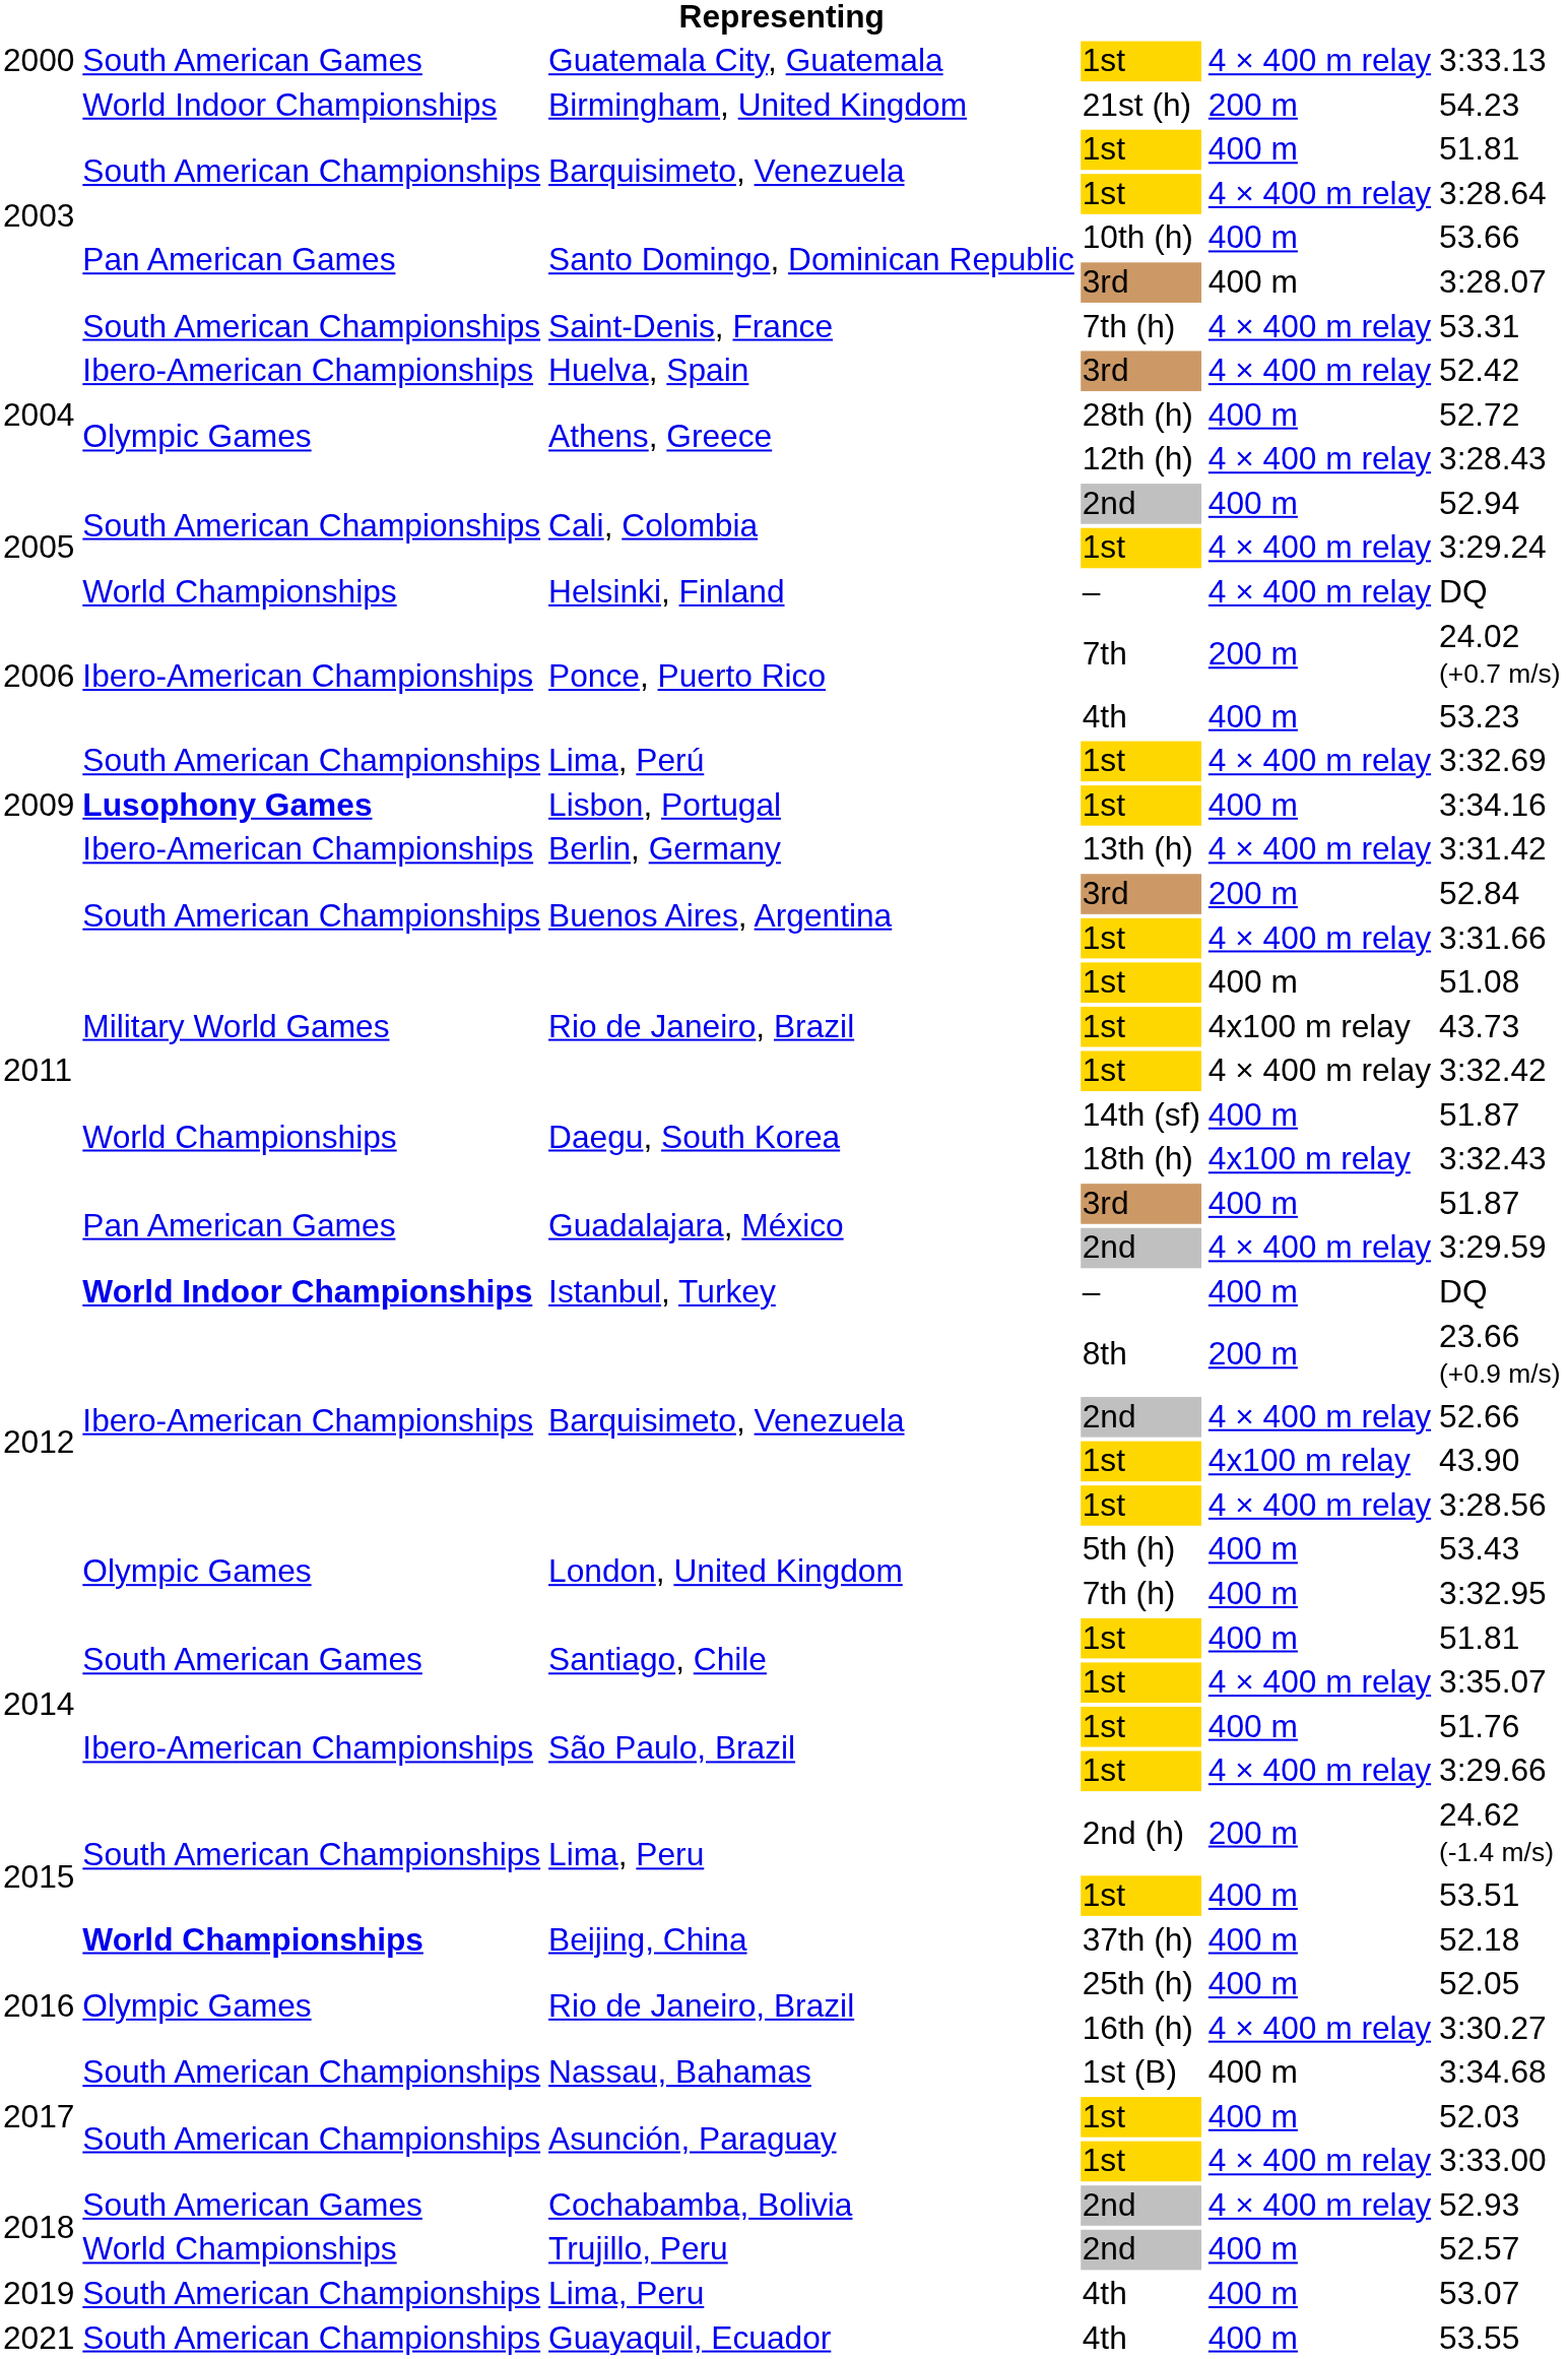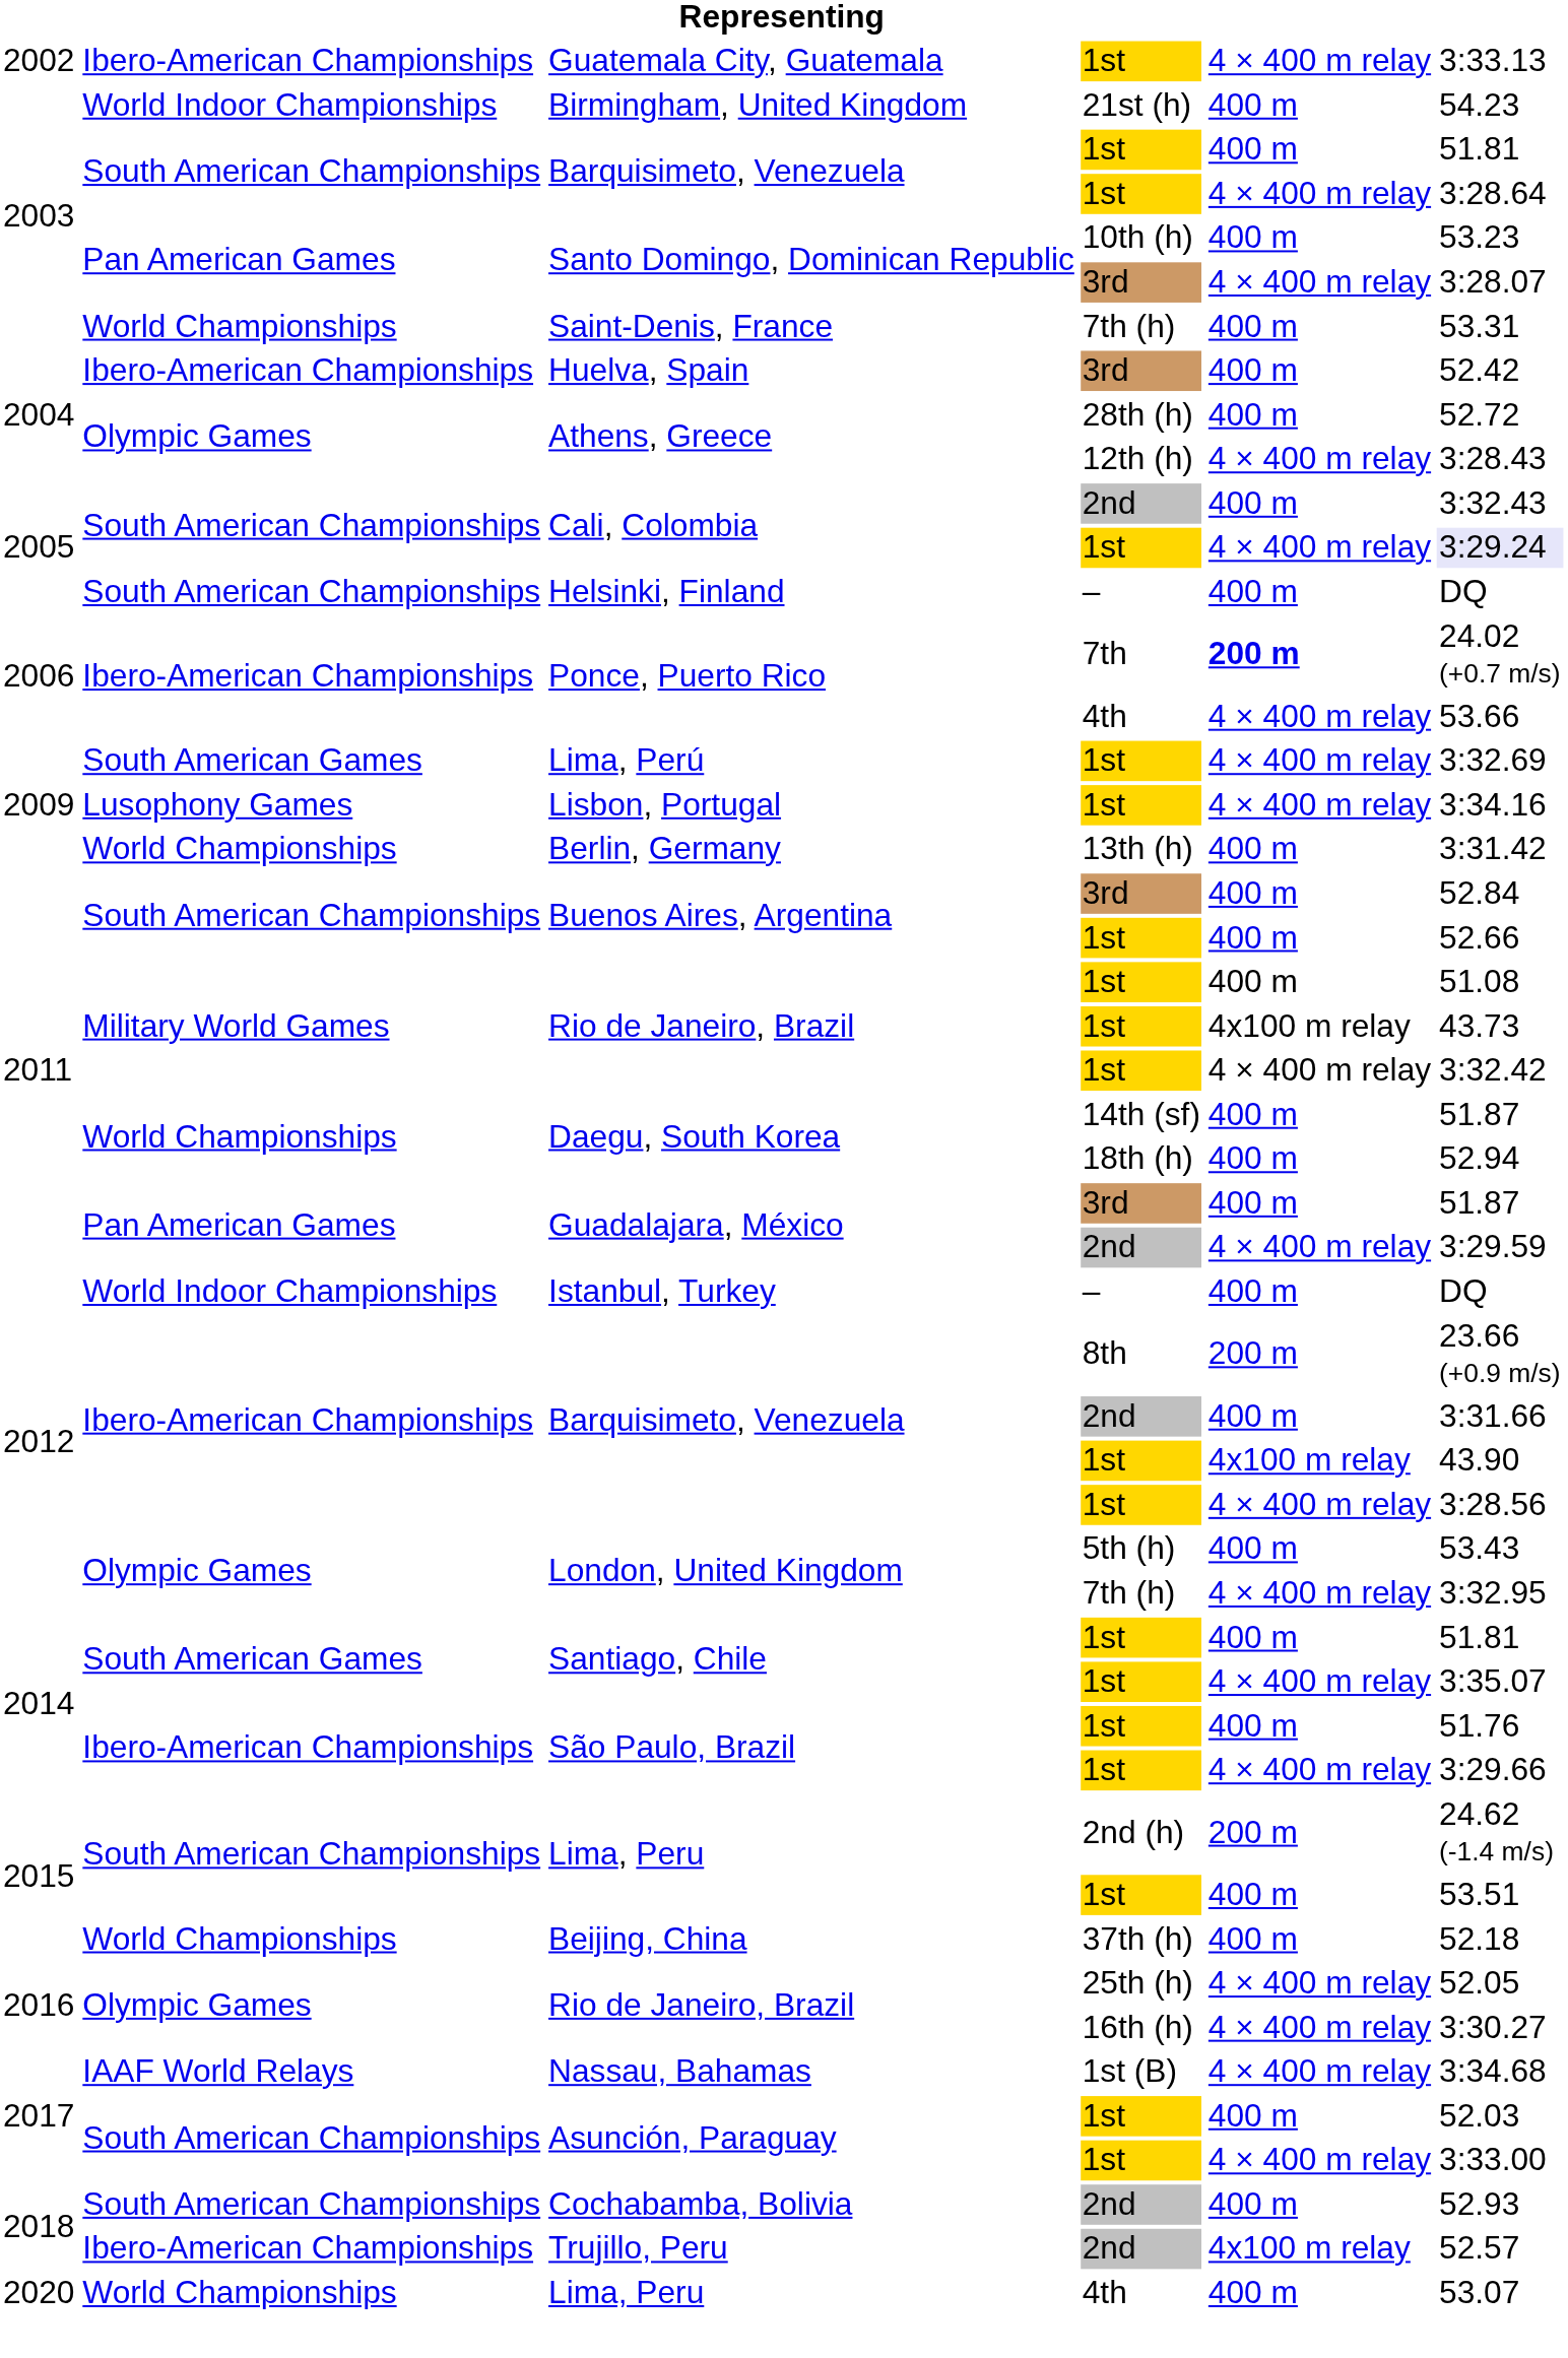 <table>
 <tr>
 <th colspan="6">Representing </th>
 </tr>
 <tr>
-<td>2000</td>
-<td><a href='#'>South American Games</a></td>
+<td>2002</td>
+<td><a href='#'>Ibero-American Championships</a></td>
 <td><a href='#'>Guatemala City</a>, <a href='#'>Guatemala</a></td>
 <td bgcolor=gold>1st</td>
 <td><a href='#'>4 × 400 m relay</a></td>
 <td>3:33.13</td>
 </tr>
 <tr>
 <td rowspan=6>2003</td>
 <td><a href='#'>World Indoor Championships</a></td>
 <td><a href='#'>Birmingham</a>, <a href='#'>United Kingdom</a></td>
 <td>21st (h)</td>
-<td><a href='#'>200 m</a></td>
+<td><a href='#'>400 m</a></td>
 <td>54.23</td>
 </tr>
 <tr>
 <td rowspan=2><a href='#'>South American Championships</a></td>
 <td rowspan=2><a href='#'>Barquisimeto</a>, <a href='#'>Venezuela</a></td>
 <td bgcolor=gold>1st</td>
 <td><a href='#'>400 m</a></td>
 <td>51.81</td>
 </tr>
 <tr>
 <td bgcolor=gold>1st</td>
 <td><a href='#'>4 × 400 m relay</a></td>
 <td>3:28.64</td>
 </tr>
 <tr>
 <td rowspan=2><a href='#'>Pan American Games</a></td>
 <td rowspan=2><a href='#'>Santo Domingo</a>, <a href='#'>Dominican Republic</a></td>
 <td>10th (h)</td>
 <td><a href='#'>400 m</a></td>
-<td>53.66</td>
+<td>53.23</td>
 </tr>
 <tr>
 <td bgcolor="cc9966">3rd</td>
-<td>400 m</td>
+<td><a href='#'>4 × 400 m relay</a></td>
 <td>3:28.07</td>
 </tr>
 <tr>
-<td><a href='#'>South American Championships</a></td>
+<td><a href='#'>World Championships</a></td>
 <td><a href='#'>Saint-Denis</a>, <a href='#'>France</a></td>
 <td>7th (h)</td>
-<td><a href='#'>4 × 400 m relay</a></td>
+<td><a href='#'>400 m</a></td>
 <td>53.31</td>
 </tr>
 <tr>
 <td rowspan=3>2004</td>
 <td><a href='#'>Ibero-American Championships</a></td>
 <td><a href='#'>Huelva</a>, <a href='#'>Spain</a></td>
 <td bgcolor="cc9966">3rd</td>
-<td><a href='#'>4 × 400 m relay</a></td>
+<td><a href='#'>400 m</a></td>
 <td>52.42</td>
 </tr>
 <tr>
 <td rowspan=2><a href='#'>Olympic Games</a></td>
 <td rowspan=2><a href='#'>Athens</a>, <a href='#'>Greece</a></td>
 <td>28th (h)</td>
 <td><a href='#'>400 m</a></td>
 <td>52.72</td>
 </tr>
 <tr>
 <td>12th (h)</td>
 <td><a href='#'>4 × 400 m relay</a></td>
 <td>3:28.43</td>
 </tr>
 <tr>
 <td rowspan=3>2005</td>
 <td rowspan=2><a href='#'>South American Championships</a></td>
 <td rowspan=2><a href='#'>Cali</a>, <a href='#'>Colombia</a></td>
 <td bgcolor=silver>2nd</td>
 <td><a href='#'>400 m</a></td>
-<td>52.94</td>
+<td>3:32.43</td>
 </tr>
 <tr>
 <td bgcolor=gold>1st</td>
 <td><a href='#'>4 × 400 m relay</a></td>
-<td>3:29.24</td>
+<td style="background: lavender;">3:29.24</td>
 </tr>
 <tr>
-<td><a href='#'>World Championships</a></td>
+<td><a href='#'>South American Championships</a></td>
 <td><a href='#'>Helsinki</a>, <a href='#'>Finland</a></td>
 <td>–</td>
-<td><a href='#'>4 × 400 m relay</a></td>
+<td><a href='#'>400 m</a></td>
 <td>DQ</td>
 </tr>
 <tr>
 <td rowspan=2>2006</td>
 <td rowspan=2><a href='#'>Ibero-American Championships</a></td>
 <td rowspan=2><a href='#'>Ponce</a>, <a href='#'>Puerto Rico</a></td>
 <td>7th</td>
-<td><a href='#'>200 m</a></td>
+<td><strong><a href='#'>200 m</a></strong></td>
 <td>24.02<br><small>(+0.7 m/s)</small></td>
 </tr>
 <tr>
 <td>4th</td>
-<td><a href='#'>400 m</a></td>
-<td>53.23</td>
+<td><a href='#'>4 × 400 m relay</a></td>
+<td>53.66</td>
 </tr>
 <tr>
 <td rowspan=3>2009</td>
-<td><a href='#'>South American Championships</a></td>
+<td><a href='#'>South American Games</a></td>
 <td><a href='#'>Lima</a>, <a href='#'>Perú</a></td>
 <td bgcolor=gold>1st</td>
 <td><a href='#'>4 × 400 m relay</a></td>
 <td>3:32.69</td>
 </tr>
 <tr>
-<td><strong><a href='#'>Lusophony Games</a></strong></td>
+<td><a href='#'>Lusophony Games</a></td>
 <td><a href='#'>Lisbon</a>, <a href='#'>Portugal</a></td>
 <td bgcolor=gold>1st</td>
-<td><a href='#'>400 m</a></td>
+<td><a href='#'>4 × 400 m relay</a></td>
 <td>3:34.16</td>
 </tr>
 <tr>
-<td><a href='#'>Ibero-American Championships</a></td>
+<td><a href='#'>World Championships</a></td>
 <td><a href='#'>Berlin</a>, <a href='#'>Germany</a></td>
 <td>13th (h)</td>
-<td><a href='#'>4 × 400 m relay</a></td>
+<td><a href='#'>400 m</a></td>
 <td>3:31.42</td>
 </tr>
 <tr>
 <td rowspan=9>2011</td>
 <td rowspan=2><a href='#'>South American Championships</a></td>
 <td rowspan=2><a href='#'>Buenos Aires</a>, <a href='#'>Argentina</a></td>
 <td bgcolor="cc9966">3rd</td>
-<td><a href='#'>200 m</a></td>
+<td><a href='#'>400 m</a></td>
 <td>52.84</td>
 </tr>
 <tr>
 <td bgcolor=gold>1st</td>
-<td><a href='#'>4 × 400 m relay</a></td>
-<td>3:31.66</td>
+<td><a href='#'>400 m</a></td>
+<td>52.66</td>
 </tr>
 <tr>
 <td rowspan=3><a href='#'>Military World Games</a></td>
 <td rowspan=3><a href='#'>Rio de Janeiro</a>, <a href='#'>Brazil</a></td>
 <td bgcolor=gold>1st</td>
 <td>400 m</td>
 <td>51.08</td>
 </tr>
 <tr>
 <td bgcolor=gold>1st</td>
 <td>4x100 m relay</td>
 <td>43.73</td>
 </tr>
 <tr>
 <td bgcolor=gold>1st</td>
 <td>4 × 400 m relay</td>
 <td>3:32.42</td>
 </tr>
 <tr>
 <td rowspan=2><a href='#'>World Championships</a></td>
 <td rowspan=2><a href='#'>Daegu</a>, <a href='#'>South Korea</a></td>
 <td>14th (sf)</td>
 <td><a href='#'>400 m</a></td>
 <td>51.87</td>
 </tr>
 <tr>
 <td>18th (h)</td>
-<td><a href='#'>4x100 m relay</a></td>
-<td>3:32.43</td>
+<td><a href='#'>400 m</a></td>
+<td>52.94</td>
 </tr>
 <tr>
 <td rowspan=2><a href='#'>Pan American Games</a></td>
 <td rowspan=2><a href='#'>Guadalajara</a>, <a href='#'>México</a></td>
 <td bgcolor="cc9966">3rd</td>
 <td><a href='#'>400 m</a></td>
 <td>51.87</td>
 </tr>
 <tr>
 <td bgcolor=silver>2nd</td>
 <td><a href='#'>4 × 400 m relay</a></td>
 <td>3:29.59</td>
 </tr>
 <tr>
 <td rowspan=7>2012</td>
-<td><strong><a href='#'>World Indoor Championships</a></strong></td>
+<td><a href='#'>World Indoor Championships</a></td>
 <td><a href='#'>Istanbul</a>, <a href='#'>Turkey</a></td>
 <td>–</td>
 <td><a href='#'>400 m</a></td>
 <td>DQ</td>
 </tr>
 <tr>
 <td rowspan=4><a href='#'>Ibero-American Championships</a></td>
 <td rowspan=4><a href='#'>Barquisimeto</a>, <a href='#'>Venezuela</a></td>
 <td>8th</td>
 <td><a href='#'>200 m</a></td>
 <td>23.66<br><small>(+0.9 m/s)</small></td>
 </tr>
 <tr>
 <td bgcolor=silver>2nd</td>
-<td><a href='#'>4 × 400 m relay</a></td>
-<td>52.66</td>
+<td><a href='#'>400 m</a></td>
+<td>3:31.66</td>
 </tr>
 <tr>
 <td bgcolor=gold>1st</td>
 <td><a href='#'>4x100 m relay</a></td>
 <td>43.90</td>
 </tr>
 <tr>
 <td bgcolor=gold>1st</td>
 <td><a href='#'>4 × 400 m relay</a></td>
 <td>3:28.56</td>
 </tr>
 <tr>
 <td rowspan=2><a href='#'>Olympic Games</a></td>
 <td rowspan=2><a href='#'>London</a>, <a href='#'>United Kingdom</a></td>
 <td>5th (h)</td>
 <td><a href='#'>400 m</a></td>
 <td>53.43</td>
 </tr>
 <tr>
 <td>7th (h)</td>
-<td><a href='#'>400 m</a></td>
+<td><a href='#'>4 × 400 m relay</a></td>
 <td>3:32.95</td>
 </tr>
 <tr>
 <td rowspan=4>2014</td>
 <td rowspan=2><a href='#'>South American Games</a></td>
 <td rowspan=2><a href='#'>Santiago</a>, <a href='#'>Chile</a></td>
 <td bgcolor=gold>1st</td>
 <td><a href='#'>400 m</a></td>
 <td>51.81</td>
 </tr>
 <tr>
 <td bgcolor=gold>1st</td>
 <td><a href='#'>4 × 400 m relay</a></td>
 <td>3:35.07</td>
 </tr>
 <tr>
 <td rowspan=2><a href='#'>Ibero-American Championships</a></td>
 <td rowspan=2><a href='#'>São Paulo, Brazil</a></td>
 <td bgcolor=gold>1st</td>
 <td><a href='#'>400 m</a></td>
 <td>51.76</td>
 </tr>
 <tr>
 <td bgcolor=gold>1st</td>
 <td><a href='#'>4 × 400 m relay</a></td>
 <td>3:29.66</td>
 </tr>
 <tr>
 <td rowspan=3>2015</td>
 <td rowspan=2><a href='#'>South American Championships</a></td>
 <td rowspan=2><a href='#'>Lima</a>, <a href='#'>Peru</a></td>
 <td>2nd (h)</td>
 <td><a href='#'>200 m</a></td>
 <td>24.62<br><small>(-1.4 m/s)</small></td>
 </tr>
 <tr>
 <td bgcolor=gold>1st</td>
 <td><a href='#'>400 m</a></td>
 <td>53.51</td>
 </tr>
 <tr>
-<td><strong><a href='#'>World Championships</a></strong></td>
+<td><a href='#'>World Championships</a></td>
 <td><a href='#'>Beijing, China</a></td>
 <td>37th (h)</td>
 <td><a href='#'>400 m</a></td>
 <td>52.18</td>
 </tr>
 <tr>
 <td rowspan=2>2016</td>
 <td rowspan=2><a href='#'>Olympic Games</a></td>
 <td rowspan=2><a href='#'>Rio de Janeiro, Brazil</a></td>
 <td>25th (h)</td>
-<td><a href='#'>400 m</a></td>
+<td><a href='#'>4 × 400 m relay</a></td>
 <td>52.05</td>
 </tr>
 <tr>
 <td>16th (h)</td>
 <td><a href='#'>4 × 400 m relay</a></td>
 <td>3:30.27</td>
 </tr>
 <tr>
 <td rowspan=3>2017</td>
-<td><a href='#'>South American Championships</a></td>
+<td><a href='#'>IAAF World Relays</a></td>
 <td><a href='#'>Nassau, Bahamas</a></td>
 <td>1st (B)</td>
-<td>400 m</td>
+<td><a href='#'>4 × 400 m relay</a></td>
 <td>3:34.68</td>
 </tr>
 <tr>
 <td rowspan=2><a href='#'>South American Championships</a></td>
 <td rowspan=2><a href='#'>Asunción, Paraguay</a></td>
 <td bgcolor=gold>1st</td>
 <td><a href='#'>400 m</a></td>
 <td>52.03</td>
 </tr>
 <tr>
 <td bgcolor=gold>1st</td>
 <td><a href='#'>4 × 400 m relay</a></td>
 <td>3:33.00</td>
 </tr>
 <tr>
 <td rowspan=2>2018</td>
-<td><a href='#'>South American Games</a></td>
+<td><a href='#'>South American Championships</a></td>
 <td><a href='#'>Cochabamba, Bolivia</a></td>
 <td bgcolor=silver>2nd</td>
-<td><a href='#'>4 × 400 m relay</a></td>
+<td><a href='#'>400 m</a></td>
 <td>52.93</td>
 </tr>
 <tr>
-<td><a href='#'>World Championships</a></td>
+<td><a href='#'>Ibero-American Championships</a></td>
 <td><a href='#'>Trujillo, Peru</a></td>
 <td bgcolor=silver>2nd</td>
-<td><a href='#'>400 m</a></td>
+<td><a href='#'>4x100 m relay</a></td>
 <td>52.57</td>
 </tr>
 <tr>
-<td>2019</td>
-<td><a href='#'>South American Championships</a></td>
+<td>2020</td>
+<td><a href='#'>World Championships</a></td>
 <td><a href='#'>Lima, Peru</a></td>
 <td>4th</td>
 <td><a href='#'>400 m</a></td>
 <td>53.07</td>
 </tr>
-<tr>
-<td>2021</td>
-<td><a href='#'>South American Championships</a></td>
-<td><a href='#'>Guayaquil, Ecuador</a></td>
-<td>4th</td>
-<td><a href='#'>400 m</a></td>
-<td>53.55</td>
-</tr>
 </table>
